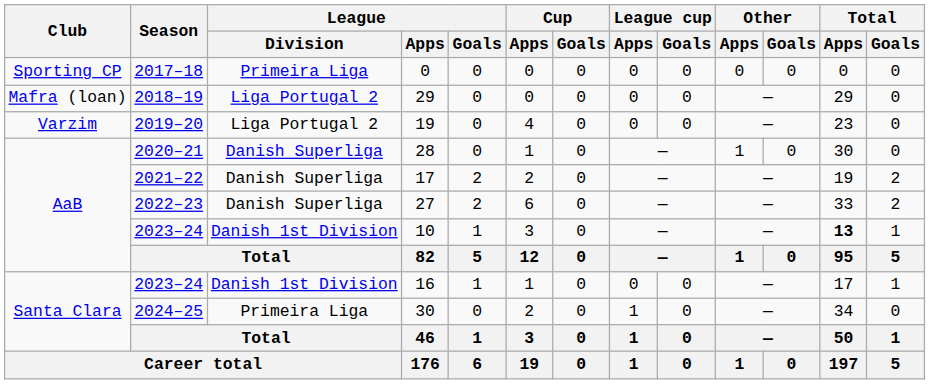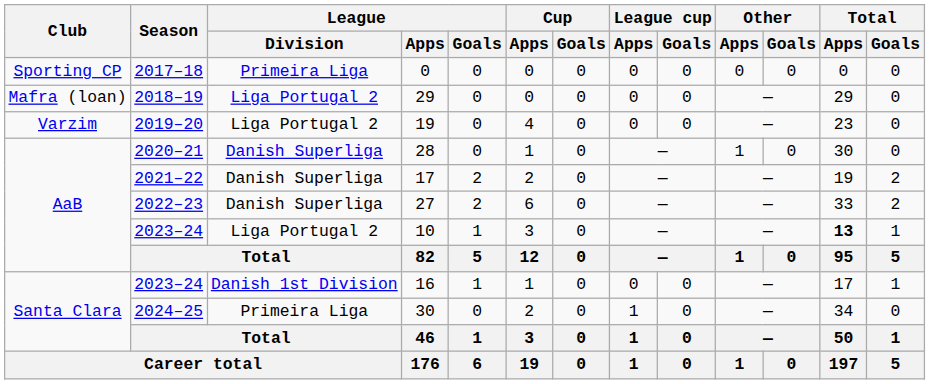 <table class="wikitable" style="text-align: center;">
 <tr>
 <th rowspan="2">Club</th>
 <th rowspan="2">Season</th>
 <th colspan="3">League</th>
 <th colspan="2">Cup</th>
 <th colspan="2">League cup</th>
 <th colspan="2">Other</th>
 <th colspan="2">Total</th>
 </tr>
 <tr>
 <th>Division</th>
 <th>Apps</th>
 <th>Goals</th>
 <th>Apps</th>
 <th>Goals</th>
 <th>Apps</th>
 <th>Goals</th>
 <th>Apps</th>
 <th>Goals</th>
 <th>Apps</th>
 <th>Goals</th>
 </tr>
 <tr>
 <td><a href='#'>Sporting CP</a></td>
 <td><a href='#'>2017–18</a></td>
 <td><a href='#'>Primeira Liga</a></td>
 <td>0</td>
 <td>0</td>
 <td>0</td>
 <td>0</td>
 <td>0</td>
 <td>0</td>
 <td>0</td>
 <td>0</td>
 <td>0</td>
 <td>0</td>
 </tr>
 <tr>
 <td><a href='#'>Mafra</a> (loan)</td>
 <td><a href='#'>2018–19</a></td>
 <td><a href='#'>Liga Portugal 2</a></td>
 <td>29</td>
 <td>0</td>
 <td>0</td>
 <td>0</td>
 <td>0</td>
 <td>0</td>
 <td colspan="2">—</td>
 <td>29</td>
 <td>0</td>
 </tr>
 <tr>
 <td><a href='#'>Varzim</a></td>
 <td><a href='#'>2019–20</a></td>
 <td>Liga Portugal 2</td>
 <td>19</td>
 <td>0</td>
 <td>4</td>
 <td>0</td>
 <td>0</td>
 <td>0</td>
 <td colspan="2">—</td>
 <td>23</td>
 <td>0</td>
 </tr>
 <tr>
 <td rowspan="5"><a href='#'>AaB</a></td>
 <td><a href='#'>2020–21</a></td>
 <td><a href='#'>Danish Superliga</a></td>
 <td>28</td>
 <td>0</td>
 <td>1</td>
 <td>0</td>
 <td colspan="2">—</td>
 <td>1</td>
 <td>0</td>
 <td>30</td>
 <td>0</td>
 </tr>
 <tr>
 <td><a href='#'>2021–22</a></td>
 <td>Danish Superliga</td>
 <td>17</td>
 <td>2</td>
 <td>2</td>
 <td>0</td>
 <td colspan="2">—</td>
 <td colspan="2">—</td>
 <td>19</td>
 <td>2</td>
 </tr>
 <tr>
 <td><a href='#'>2022–23</a></td>
 <td>Danish Superliga</td>
 <td>27</td>
 <td>2</td>
 <td>6</td>
 <td>0</td>
 <td colspan="2">—</td>
 <td colspan="2">—</td>
 <td>33</td>
 <td>2</td>
 </tr>
 <tr>
 <td><a href='#'>2023–24</a></td>
-<td><a href='#'>Danish 1st Division</a></td>
+<td>Liga Portugal 2</td>
 <td>10</td>
 <td>1</td>
 <td>3</td>
 <td>0</td>
 <td colspan="2">—</td>
 <td colspan="2">—</td>
 <td><strong>13</strong></td>
 <td>1</td>
 </tr>
 <tr>
 <th colspan="2">Total</th>
 <th>82</th>
 <th>5</th>
 <th>12</th>
 <th>0</th>
 <th colspan="2">—</th>
 <th>1</th>
 <th>0</th>
 <th>95</th>
 <th>5</th>
 </tr>
 <tr>
 <td rowspan="3"><a href='#'>Santa Clara</a></td>
 <td><a href='#'>2023–24</a></td>
 <td><a href='#'>Danish 1st Division</a></td>
 <td>16</td>
 <td>1</td>
 <td>1</td>
 <td>0</td>
 <td>0</td>
 <td>0</td>
 <td colspan="2">—</td>
 <td>17</td>
 <td>1</td>
 </tr>
 <tr>
 <td><a href='#'>2024–25</a></td>
 <td>Primeira Liga</td>
 <td>30</td>
 <td>0</td>
 <td>2</td>
 <td>0</td>
 <td>1</td>
 <td>0</td>
 <td colspan="2">—</td>
 <td>34</td>
 <td>0</td>
 </tr>
 <tr>
 <th colspan="2">Total</th>
 <th>46</th>
 <th>1</th>
 <th>3</th>
 <th>0</th>
 <th>1</th>
 <th>0</th>
 <th colspan="2">—</th>
 <th>50</th>
 <th>1</th>
 </tr>
 <tr>
 <th colspan="3">Career total</th>
 <th>176</th>
 <th>6</th>
 <th>19</th>
 <th>0</th>
 <th>1</th>
 <th>0</th>
 <th>1</th>
 <th>0</th>
 <th>197</th>
 <th>5</th>
 </tr>
 </table>
